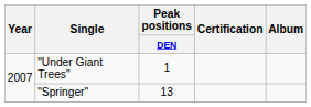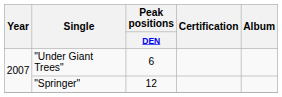 <table class="wikitable">
 <tr>
 <th align="center" rowspan="2" width="10">Year</th>
 <th align="center" rowspan="2" width="140">Single</th>
 <th align="center" colspan="1">Peak <br>positions</th>
 <th align="center" rowspan="2" width="40">Certification</th>
 <th align="center" rowspan="2" width="40">Album</th>
 </tr>
 <tr>
 <th width="20"><small><a href='#'>DEN</a></small><br></th>
 </tr>
 <tr>
 <td rowspan=2>2007</td>
 <td>"Under Giant Trees"</td>
-<td align="center">1</td>
+<td align="center">6</td>
 <td align="center"></td>
 <td align="center"></td>
 </tr>
 <tr>
 <td>"Springer"</td>
-<td align="center">13</td>
+<td align="center">12</td>
 <td align="center"></td>
 <td align="center"></td>
 </tr>
 <tr>
 </tr>
 </table>
